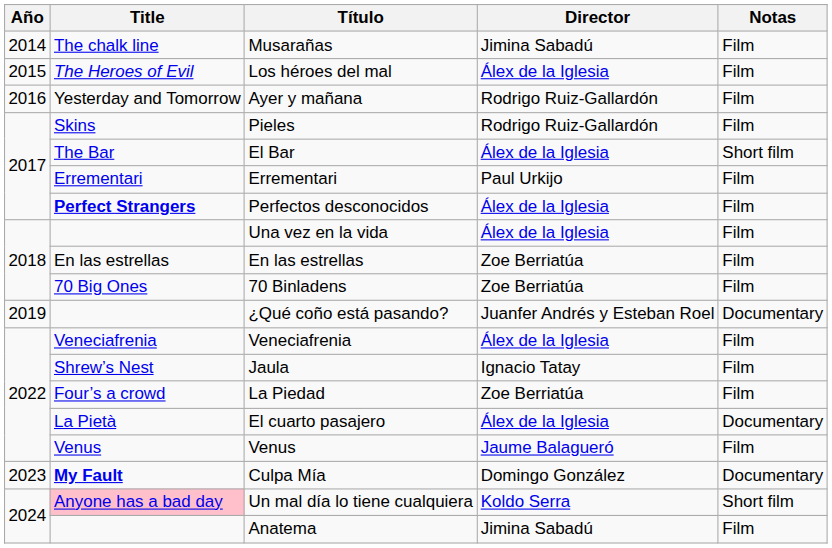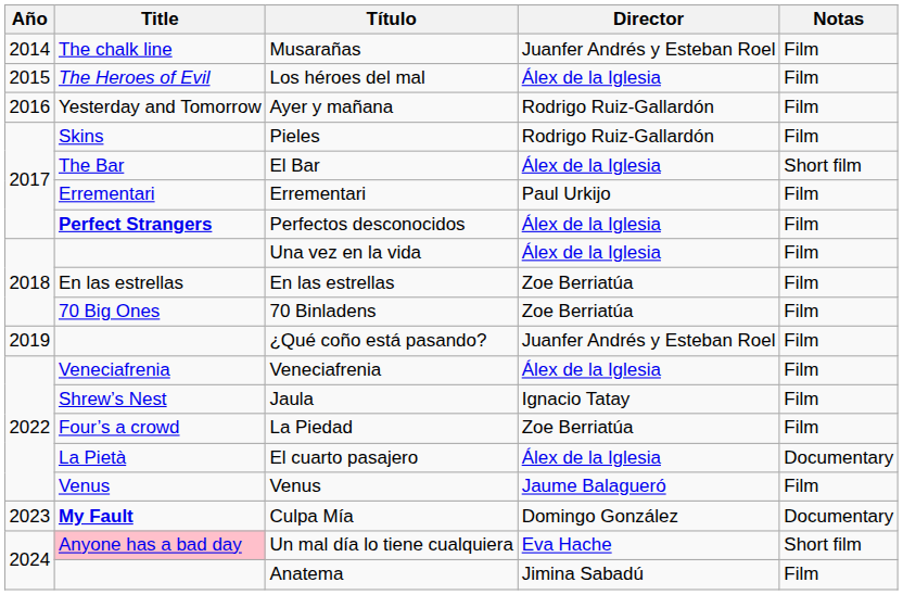 <table class="wikitable">
 <tr>
 <th>Año</th>
 <th>Title</th>
 <th>Título</th>
 <th>Director</th>
 <th>Notas</th>
 </tr>
 <tr>
 <td>2014</td>
 <td><a href='#'>The chalk line</a></td>
 <td>Musarañas</td>
-<td>Jimina Sabadú</td>
+<td>Juanfer Andrés y Esteban Roel</td>
 <td>Film</td>
 </tr>
 <tr>
 <td>2015</td>
 <td><em><a href='#'>The Heroes of Evil</a></em></td>
 <td>Los héroes del mal</td>
 <td><a href='#'>Álex de la Iglesia</a></td>
 <td>Film</td>
 </tr>
 <tr>
 <td>2016</td>
 <td>Yesterday and Tomorrow</td>
 <td>Ayer y mañana</td>
 <td>Rodrigo Ruiz-Gallardón</td>
 <td>Film</td>
 </tr>
 <tr>
 <td rowspan="4">2017</td>
 <td><a href='#'>Skins</a></td>
 <td>Pieles</td>
 <td>Rodrigo Ruiz-Gallardón</td>
 <td>Film</td>
 </tr>
 <tr>
 <td><a href='#'>The Bar</a></td>
 <td>El Bar</td>
 <td><a href='#'>Álex de la Iglesia</a></td>
 <td>Short film</td>
 </tr>
 <tr>
 <td><a href='#'>Errementari</a></td>
 <td>Errementari</td>
 <td>Paul Urkijo</td>
 <td>Film</td>
 </tr>
 <tr>
 <td><strong><a href='#'>Perfect Strangers</a></strong></td>
 <td>Perfectos desconocidos</td>
 <td><a href='#'>Álex de la Iglesia</a></td>
 <td>Film</td>
 </tr>
 <tr>
 <td rowspan="3">2018</td>
 <td></td>
 <td>Una vez en la vida</td>
 <td><a href='#'>Álex de la Iglesia</a></td>
 <td>Film</td>
 </tr>
 <tr>
 <td>En las estrellas</td>
 <td>En las estrellas</td>
 <td>Zoe Berriatúa</td>
 <td>Film</td>
 </tr>
 <tr>
 <td><a href='#'>70 Big Ones</a></td>
 <td>70 Binladens</td>
 <td>Zoe Berriatúa</td>
 <td>Film</td>
 </tr>
 <tr>
 <td>2019</td>
 <td></td>
 <td>¿Qué coño está pasando?</td>
 <td>Juanfer Andrés y Esteban Roel</td>
-<td>Documentary</td>
+<td>Film</td>
 </tr>
 <tr>
 <td rowspan="5">2022</td>
 <td><a href='#'>Veneciafrenia</a></td>
 <td>Veneciafrenia</td>
 <td><a href='#'>Álex de la Iglesia</a></td>
 <td>Film</td>
 </tr>
 <tr>
 <td><a href='#'>Shrew’s Nest</a></td>
 <td>Jaula</td>
 <td>Ignacio Tatay</td>
 <td>Film</td>
 </tr>
 <tr>
 <td><a href='#'>Four’s a crowd</a></td>
 <td>La Piedad</td>
 <td>Zoe Berriatúa</td>
 <td>Film</td>
 </tr>
 <tr>
 <td><a href='#'>La Pietà</a></td>
 <td>El cuarto pasajero</td>
 <td><a href='#'>Álex de la Iglesia</a></td>
 <td>Documentary</td>
 </tr>
 <tr>
 <td><a href='#'>Venus</a></td>
 <td>Venus</td>
 <td><a href='#'>Jaume Balagueró</a></td>
 <td>Film</td>
 </tr>
 <tr>
 <td>2023</td>
 <td><strong><a href='#'>My Fault</a></strong></td>
 <td>Culpa Mía</td>
 <td>Domingo González</td>
 <td>Documentary</td>
 </tr>
 <tr>
 <td rowspan="2">2024</td>
 <td style="background: pink;"><a href='#'>Anyone has a bad day</a></td>
 <td>Un mal día lo tiene cualquiera</td>
-<td><a href='#'>Koldo Serra</a></td>
+<td><a href='#'>Eva Hache</a></td>
 <td>Short film</td>
 </tr>
 <tr>
 <td></td>
 <td>Anatema</td>
 <td>Jimina Sabadú</td>
 <td>Film</td>
 </tr>
 </table>
